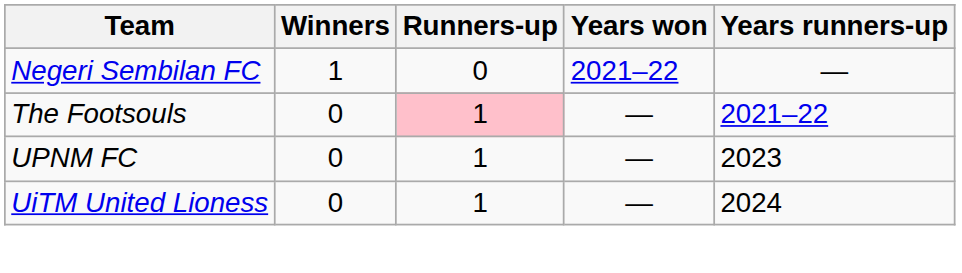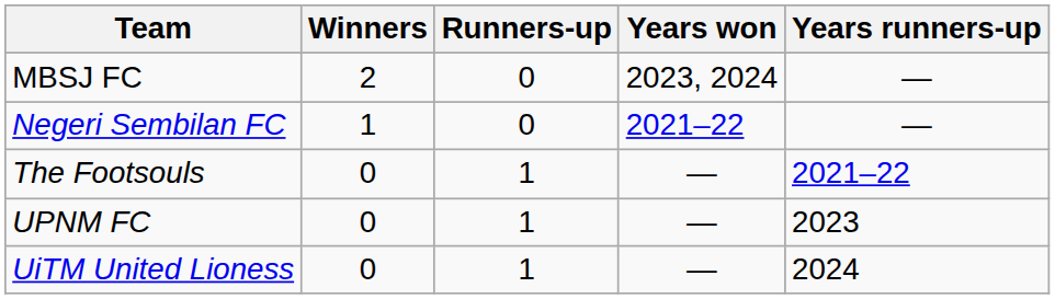 <table class="wikitable sortable" style="text-align:center;">
 <tr>
 <th>Team</th>
 <th>Winners</th>
 <th>Runners-up</th>
 <th>Years won</th>
 <th>Years runners-up</th>
+</tr>
+<tr>
+<td align="left">MBSJ FC</td>
+<td>2</td>
+<td>0</td>
+<td align="left">2023, 2024</td>
+<td>—</td>
 </tr>
 <tr>
 <td align=left><a href='#'><em>Negeri Sembilan FC</em></a></td>
 <td>1</td>
 <td>0</td>
 <td align=left><a href='#'>2021–22</a></td>
 <td>—</td>
 </tr>
 <tr>
 <td align=left><em>The Footsouls</em></td>
 <td>0</td>
-<td style="background: pink;">1</td>
+<td>1</td>
 <td>—</td>
 <td align=left><a href='#'>2021–22</a></td>
 </tr>
 <tr>
 <td align=left><em>UPNM FC</em></td>
 <td>0</td>
 <td>1</td>
 <td>—</td>
 <td align=left>2023</td>
 </tr>
 <tr>
 <td align=left><a href='#'><em>UiTM United Lioness</em></a></td>
 <td>0</td>
 <td>1</td>
 <td>—</td>
 <td align=left>2024</td>
 </tr>
 </table>
